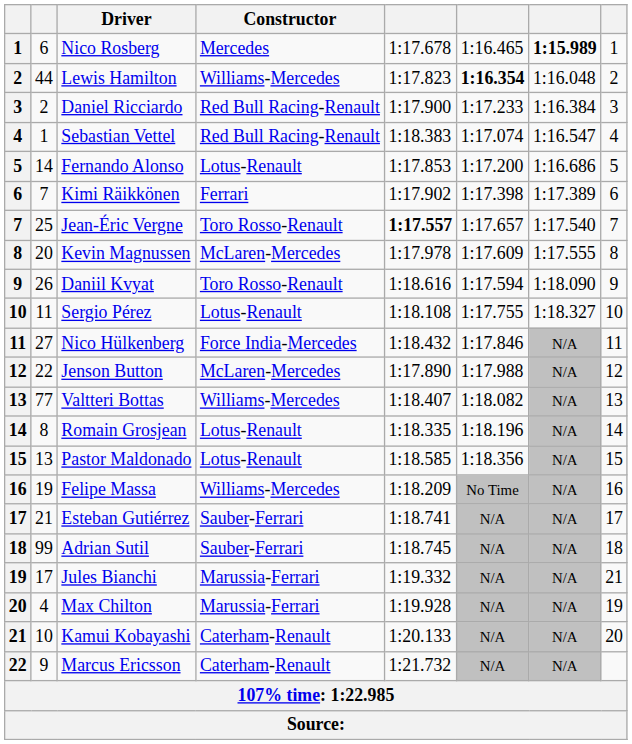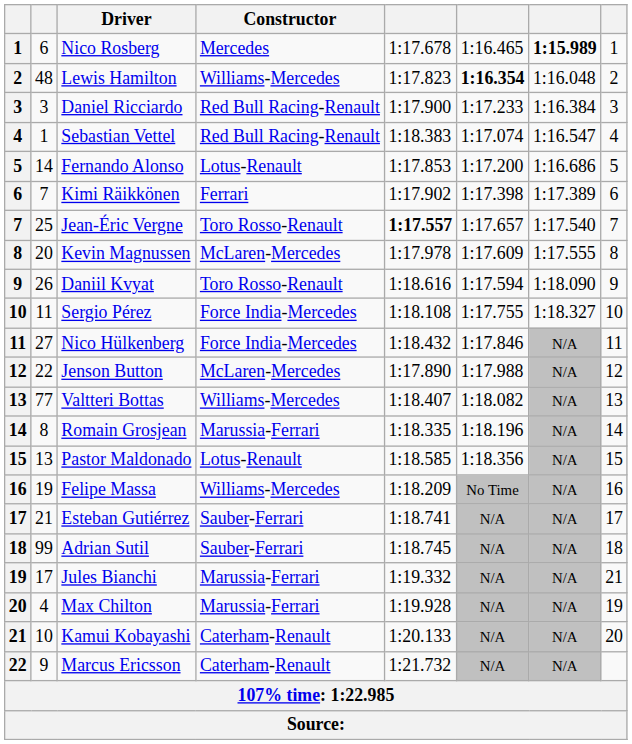 <table class="wikitable sortable" style="font-size:85%">
 <tr>
 <th scope="col"></th>
 <th scope="col"></th>
 <th scope="col">Driver</th>
 <th scope="col">Constructor</th>
 <th scope="col"></th>
 <th scope="col"></th>
 <th scope="col"></th>
 <th scope="col"></th>
 </tr>
 <tr>
 <th scope="row">1</th>
 <td align="center">6</td>
 <td data-sort-value="ROS"> <a href='#'>Nico Rosberg</a></td>
 <td><a href='#'>Mercedes</a></td>
 <td>1:17.678</td>
 <td>1:16.465</td>
 <td><strong>1:15.989</strong></td>
 <td align="center">1</td>
 </tr>
 <tr>
 <th scope="row">2</th>
-<td align="center">44</td>
+<td align="center">48</td>
 <td data-sort-value="HAM"> <a href='#'>Lewis Hamilton</a></td>
 <td><a href='#'>Williams</a>-<a href='#'>Mercedes</a></td>
 <td>1:17.823</td>
 <td><strong>1:16.354</strong></td>
 <td>1:16.048</td>
 <td align="center">2</td>
 </tr>
 <tr>
 <th scope="row">3</th>
-<td align="center">2</td>
+<td align="center">3</td>
 <td data-sort-value="RIC"> <a href='#'>Daniel Ricciardo</a></td>
 <td><a href='#'>Red Bull Racing</a>-<a href='#'>Renault</a></td>
 <td>1:17.900</td>
 <td>1:17.233</td>
 <td>1:16.384</td>
 <td align="center">3</td>
 </tr>
 <tr>
 <th scope="row">4</th>
 <td align="center">1</td>
 <td data-sort-value="VET"> <a href='#'>Sebastian Vettel</a></td>
 <td><a href='#'>Red Bull Racing</a>-<a href='#'>Renault</a></td>
 <td>1:18.383</td>
 <td>1:17.074</td>
 <td>1:16.547</td>
 <td align="center">4</td>
 </tr>
 <tr>
 <th scope="row">5</th>
 <td align="center">14</td>
 <td data-sort-value="ALO"> <a href='#'>Fernando Alonso</a></td>
 <td><a href='#'>Lotus</a>-<a href='#'>Renault</a></td>
 <td>1:17.853</td>
 <td>1:17.200</td>
 <td>1:16.686</td>
 <td align="center">5</td>
 </tr>
 <tr>
 <th scope="row">6</th>
 <td align="center">7</td>
 <td data-sort-value="RAI"> <a href='#'>Kimi Räikkönen</a></td>
 <td><a href='#'>Ferrari</a></td>
 <td>1:17.902</td>
 <td>1:17.398</td>
 <td>1:17.389</td>
 <td align="center">6</td>
 </tr>
 <tr>
 <th scope="row">7</th>
 <td align="center">25</td>
 <td data-sort-value="VER"> <a href='#'>Jean-Éric Vergne</a></td>
 <td><a href='#'>Toro Rosso</a>-<a href='#'>Renault</a></td>
 <td><strong>1:17.557</strong></td>
 <td>1:17.657</td>
 <td>1:17.540</td>
 <td align="center">7</td>
 </tr>
 <tr>
 <th scope="row">8</th>
 <td align="center">20</td>
 <td data-sort-value="MAG"> <a href='#'>Kevin Magnussen</a></td>
 <td><a href='#'>McLaren</a>-<a href='#'>Mercedes</a></td>
 <td>1:17.978</td>
 <td>1:17.609</td>
 <td>1:17.555</td>
 <td align="center">8</td>
 </tr>
 <tr>
 <th scope="row">9</th>
 <td align="center">26</td>
 <td data-sort-value="KVY"> <a href='#'>Daniil Kvyat</a></td>
 <td><a href='#'>Toro Rosso</a>-<a href='#'>Renault</a></td>
 <td>1:18.616</td>
 <td>1:17.594</td>
 <td>1:18.090</td>
 <td align="center">9</td>
 </tr>
 <tr>
 <th scope="row">10</th>
 <td align="center">11</td>
 <td data-sort-value="PER"> <a href='#'>Sergio Pérez</a></td>
-<td><a href='#'>Lotus</a>-<a href='#'>Renault</a></td>
+<td><a href='#'>Force India</a>-<a href='#'>Mercedes</a></td>
 <td>1:18.108</td>
 <td>1:17.755</td>
 <td>1:18.327</td>
 <td align="center">10</td>
 </tr>
 <tr>
 <th scope="row">11</th>
 <td align="center">27</td>
 <td data-sort-value="HUL"> <a href='#'>Nico Hülkenberg</a></td>
 <td><a href='#'>Force India</a>-<a href='#'>Mercedes</a></td>
 <td>1:18.432</td>
 <td>1:17.846</td>
 <td style="background: silver" align="center" data-sort-value="11"><small>N/A</small></td>
 <td align="center">11</td>
 </tr>
 <tr>
 <th scope="row">12</th>
 <td align="center">22</td>
 <td data-sort-value="BUT"> <a href='#'>Jenson Button</a></td>
 <td><a href='#'>McLaren</a>-<a href='#'>Mercedes</a></td>
 <td>1:17.890</td>
 <td>1:17.988</td>
 <td style="background: silver" align="center" data-sort-value="12"><small>N/A</small></td>
 <td align="center">12</td>
 </tr>
 <tr>
 <th scope="row">13</th>
 <td align="center">77</td>
 <td data-sort-value="BOT"> <a href='#'>Valtteri Bottas</a></td>
 <td><a href='#'>Williams</a>-<a href='#'>Mercedes</a></td>
 <td>1:18.407</td>
 <td>1:18.082</td>
 <td style="background: silver" align="center" data-sort-value="13"><small>N/A</small></td>
 <td align="center">13</td>
 </tr>
 <tr>
 <th scope="row">14</th>
 <td align="center">8</td>
 <td data-sort-value="GRO"> <a href='#'>Romain Grosjean</a></td>
-<td><a href='#'>Lotus</a>-<a href='#'>Renault</a></td>
+<td><a href='#'>Marussia</a>-<a href='#'>Ferrari</a></td>
 <td>1:18.335</td>
 <td>1:18.196</td>
 <td style="background: silver" align="center" data-sort-value="14"><small>N/A</small></td>
 <td align="center">14</td>
 </tr>
 <tr>
 <th scope="row">15</th>
 <td align="center">13</td>
 <td data-sort-value="MAL"> <a href='#'>Pastor Maldonado</a></td>
 <td><a href='#'>Lotus</a>-<a href='#'>Renault</a></td>
 <td>1:18.585</td>
 <td>1:18.356</td>
 <td style="background: silver" align="center" data-sort-value="15"><small>N/A</small></td>
 <td align="center">15</td>
 </tr>
 <tr>
 <th scope="row">16</th>
 <td align="center">19</td>
 <td data-sort-value="MAS"> <a href='#'>Felipe Massa</a></td>
 <td><a href='#'>Williams</a>-<a href='#'>Mercedes</a></td>
 <td>1:18.209</td>
 <td style="background: silver" align="center" data-sort-value="16"><small>No Time</small></td>
 <td style="background: silver" align="center" data-sort-value="16"><small>N/A</small></td>
 <td align="center">16</td>
 </tr>
 <tr>
 <th scope="row">17</th>
 <td align="center">21</td>
 <td data-sort-value="GUT"> <a href='#'>Esteban Gutiérrez</a></td>
 <td><a href='#'>Sauber</a>-<a href='#'>Ferrari</a></td>
 <td>1:18.741</td>
 <td style="background: silver" align="center" data-sort-value="17"><small>N/A</small></td>
 <td style="background: silver" align="center" data-sort-value="17"><small>N/A</small></td>
 <td align="center">17</td>
 </tr>
 <tr>
 <th scope="row">18</th>
 <td align="center">99</td>
 <td data-sort-value="SUT"> <a href='#'>Adrian Sutil</a></td>
 <td><a href='#'>Sauber</a>-<a href='#'>Ferrari</a></td>
 <td>1:18.745</td>
 <td style="background: silver" align="center" data-sort-value="18"><small>N/A</small></td>
 <td style="background: silver" align="center" data-sort-value="18"><small>N/A</small></td>
 <td align="center">18</td>
 </tr>
 <tr>
 <th scope="row">19</th>
 <td align="center">17</td>
 <td data-sort-value="BIA"> <a href='#'>Jules Bianchi</a></td>
 <td><a href='#'>Marussia</a>-<a href='#'>Ferrari</a></td>
 <td>1:19.332</td>
 <td style="background: silver" align="center" data-sort-value="19"><small>N/A</small></td>
 <td style="background: silver" align="center" data-sort-value="19"><small>N/A</small></td>
 <td align="center">21</td>
 </tr>
 <tr>
 <th scope="row">20</th>
 <td align="center">4</td>
 <td data-sort-value="CHI"> <a href='#'>Max Chilton</a></td>
 <td><a href='#'>Marussia</a>-<a href='#'>Ferrari</a></td>
 <td>1:19.928</td>
 <td style="background: silver" align="center" data-sort-value="20"><small>N/A</small></td>
 <td style="background: silver" align="center" data-sort-value="20"><small>N/A</small></td>
 <td align="center">19</td>
 </tr>
 <tr>
 <th scope="row">21</th>
 <td align="center">10</td>
 <td data-sort-value="KOB"> <a href='#'>Kamui Kobayashi</a></td>
 <td><a href='#'>Caterham</a>-<a href='#'>Renault</a></td>
 <td>1:20.133</td>
 <td style="background: silver" align="center" data-sort-value="21"><small>N/A</small></td>
 <td style="background: silver" align="center" data-sort-value="21"><small>N/A</small></td>
 <td align="center">20</td>
 </tr>
 <tr>
 <th scope="row">22</th>
 <td align="center">9</td>
 <td data-sort-value="ERI"> <a href='#'>Marcus Ericsson</a></td>
 <td><a href='#'>Caterham</a>-<a href='#'>Renault</a></td>
 <td>1:21.732</td>
 <td style="background: silver" align="center" data-sort-value="22"><small>N/A</small></td>
 <td style="background: silver" align="center" data-sort-value="22"><small>N/A</small></td>
 <td align="center" data-sort-value="22"></td>
 </tr>
 <tr class="sortbottom">
 <th colspan=8><a href='#'>107% time</a>: 1:22.985</th>
 </tr>
 <tr class="sortbottom">
 <th colspan=8>Source:</th>
 </tr>
 <tr>
 </tr>
 </table>
